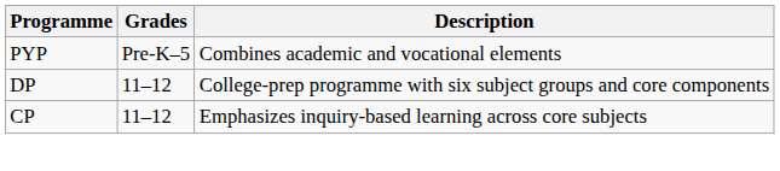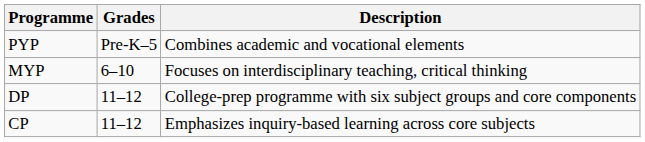 <table class="wikitable">
 <tr>
 <th>Programme</th>
 <th>Grades</th>
 <th>Description</th>
 </tr>
 <tr>
 <td>PYP</td>
 <td>Pre-K–5</td>
 <td>Combines academic and vocational elements</td>
 </tr>
 <tr>
+<td>MYP</td>
+<td>6–10</td>
+<td>Focuses on interdisciplinary teaching, critical thinking</td>
+</tr>
+<tr>
 <td>DP</td>
 <td>11–12</td>
 <td>College-prep programme with six subject groups and core components</td>
 </tr>
 <tr>
 <td>CP</td>
 <td>11–12</td>
 <td>Emphasizes inquiry-based learning across core subjects</td>
 </tr>
 </table>
